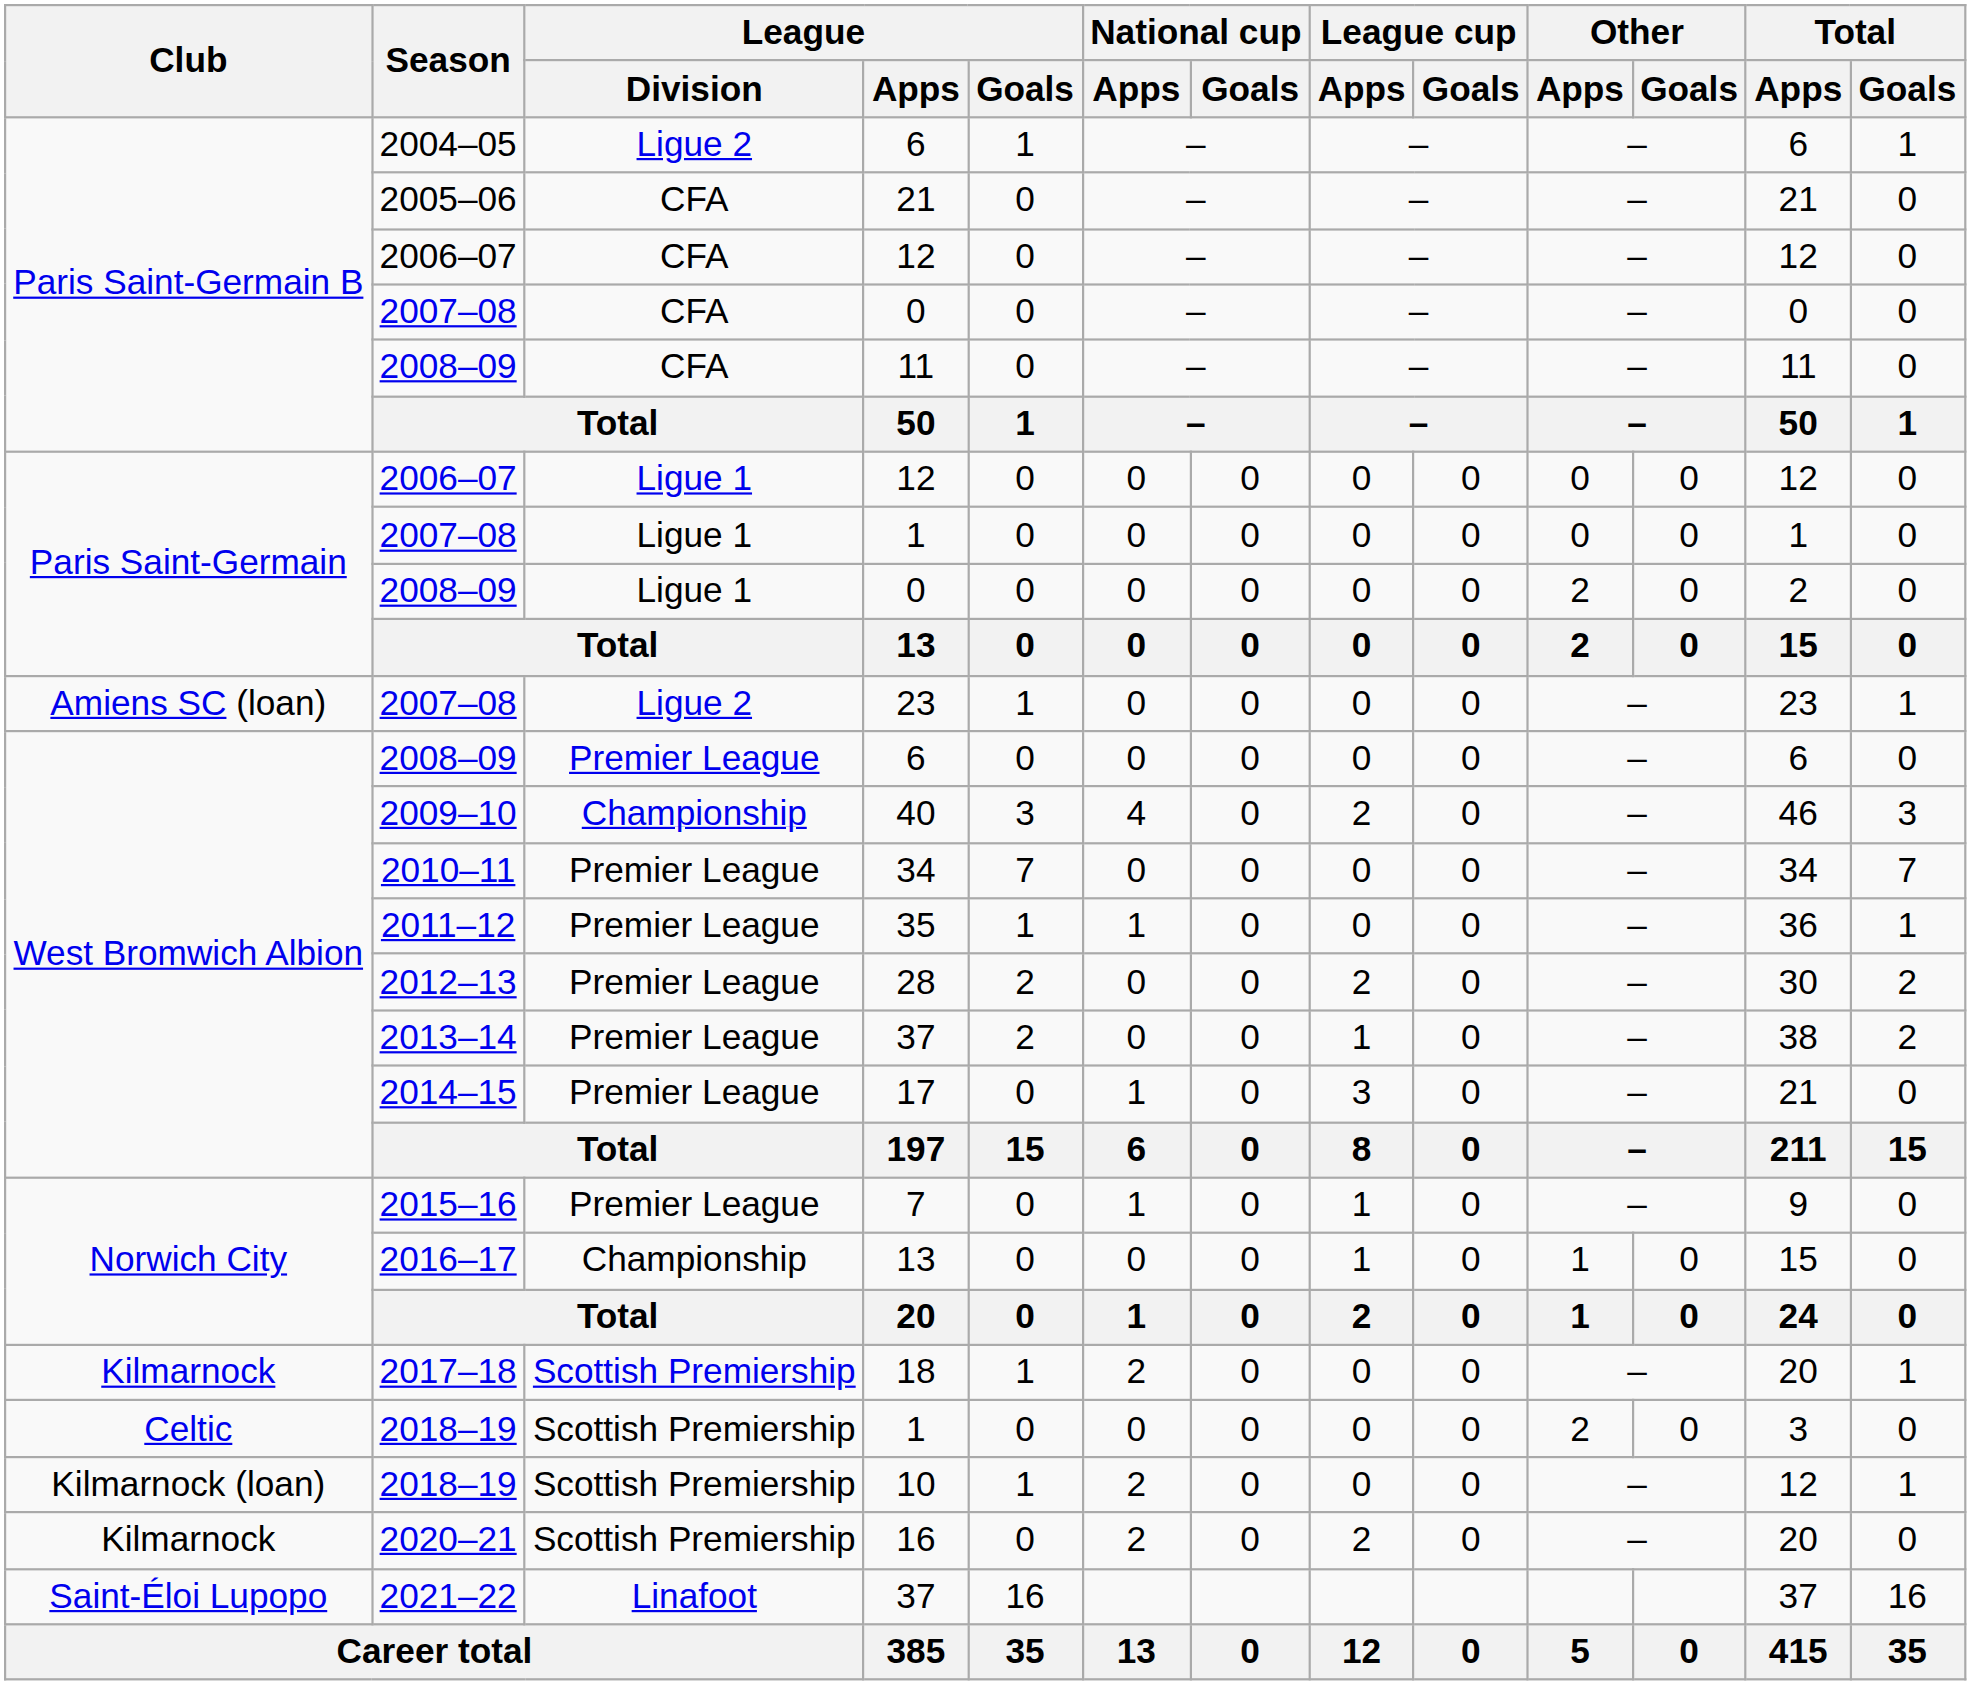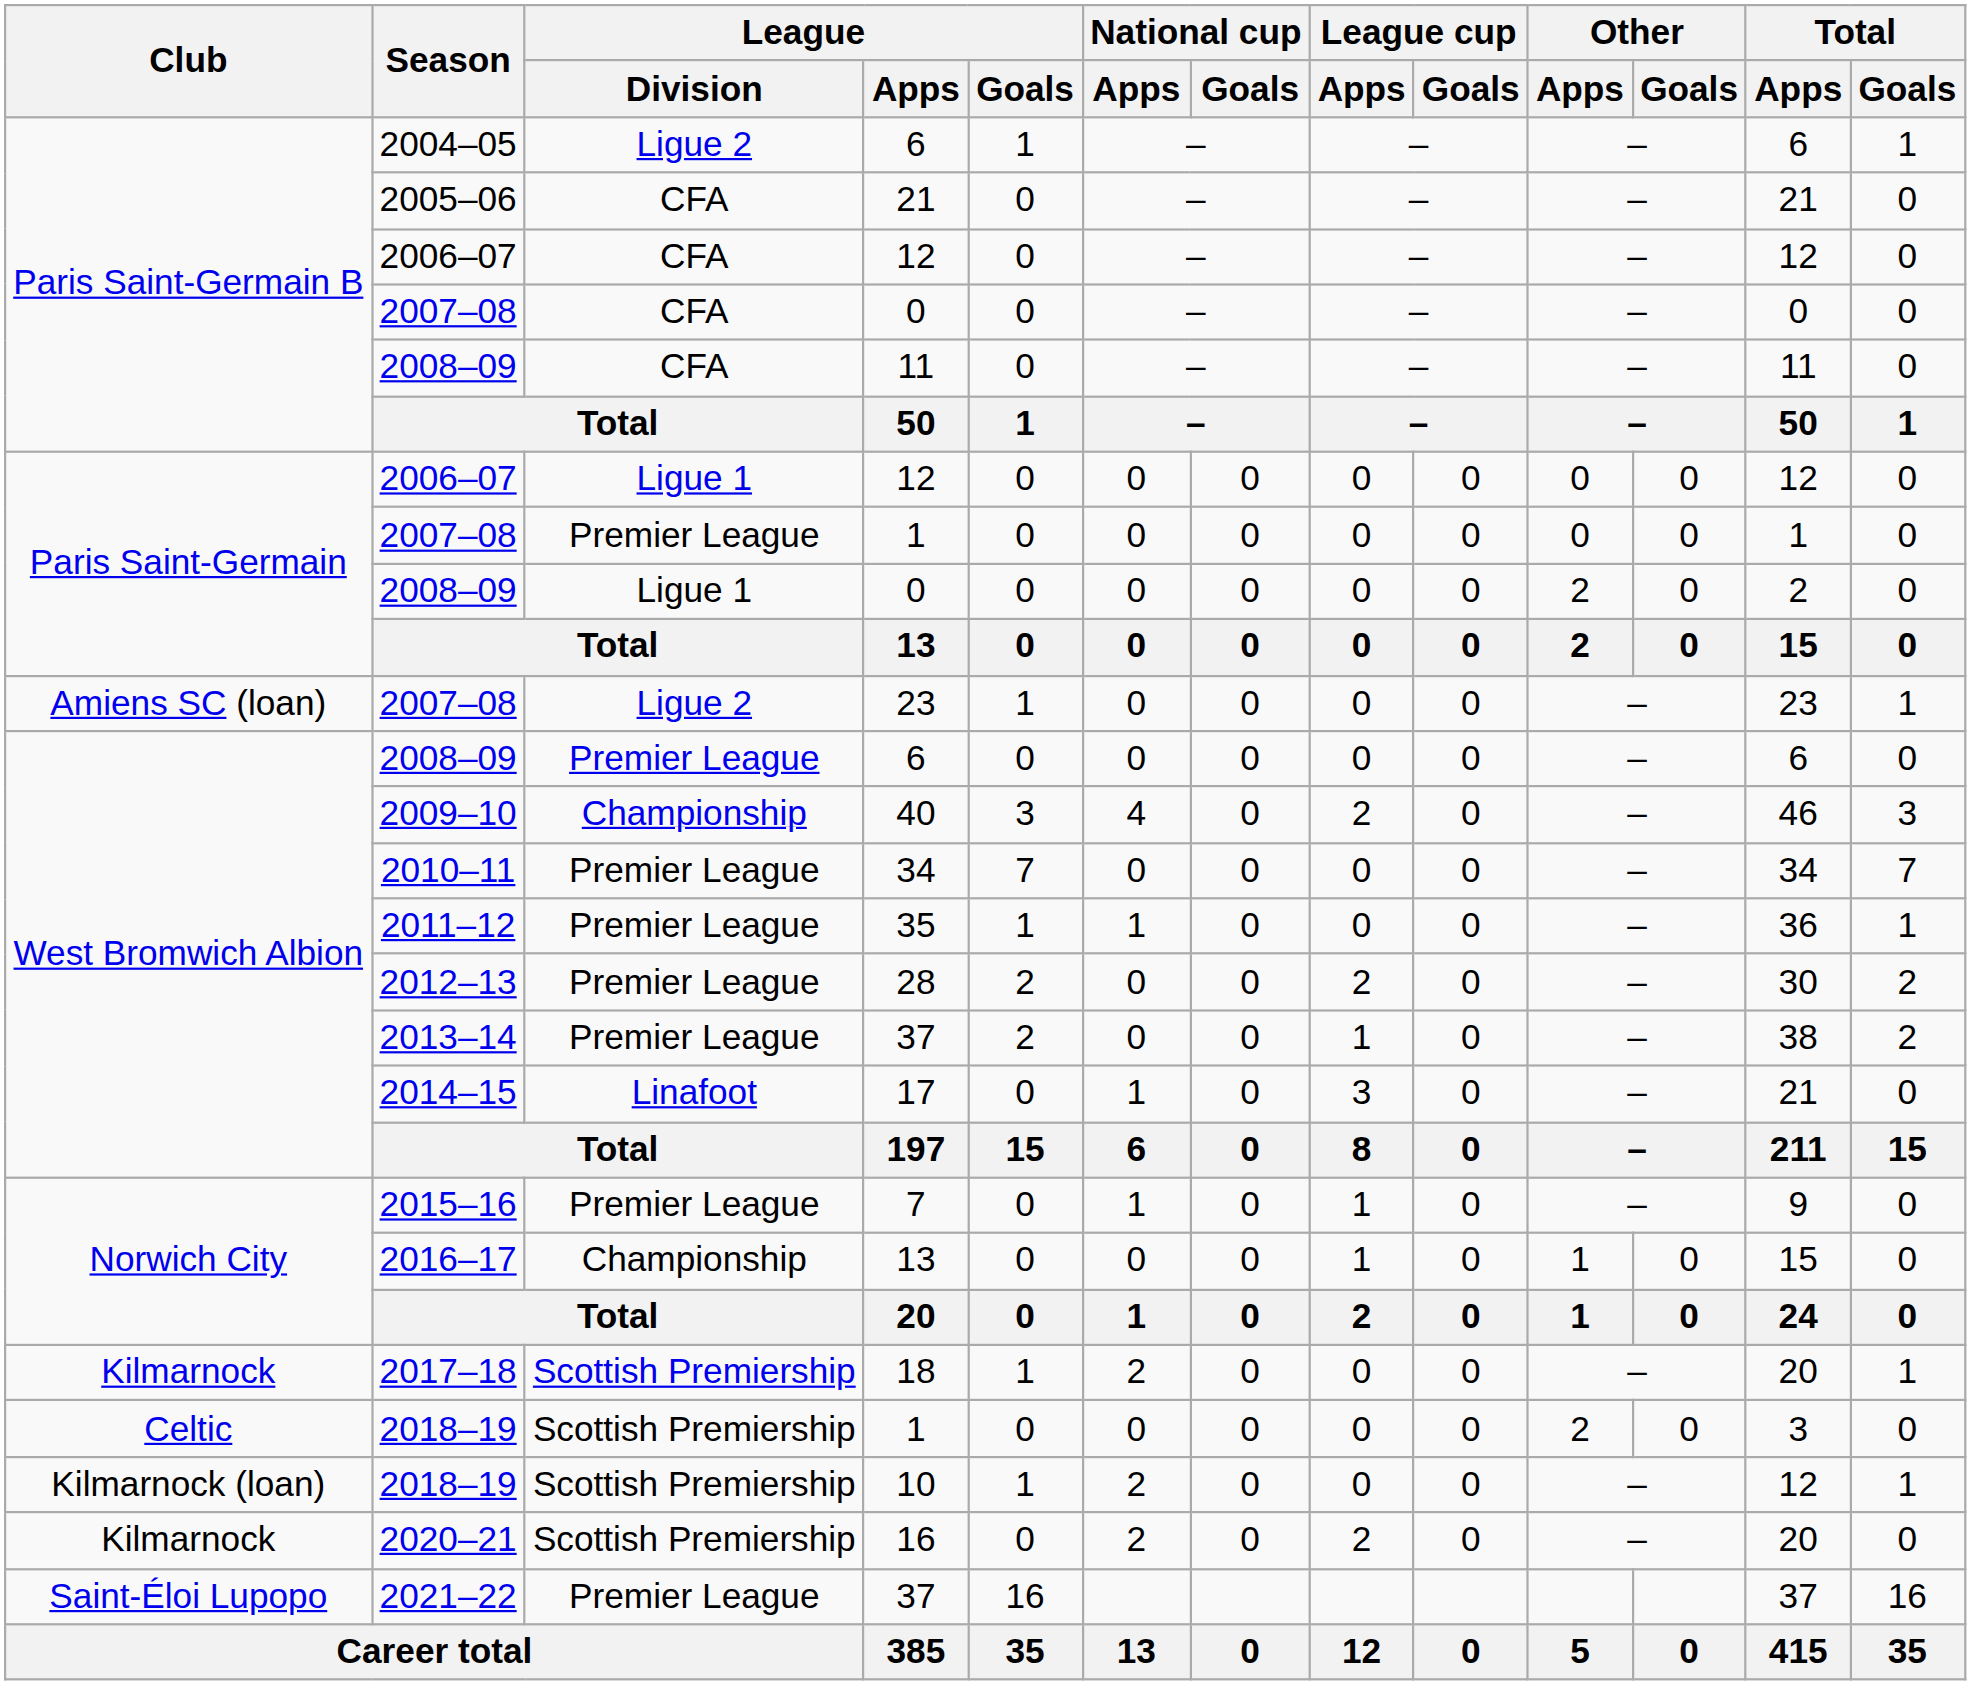 <table class="wikitable" style="text-align: center;">
 <tr>
 <th rowspan="2">Club</th>
 <th rowspan="2">Season</th>
 <th colspan="3">League</th>
 <th colspan="2">National cup</th>
 <th colspan="2">League cup</th>
 <th colspan="2">Other</th>
 <th colspan="2">Total</th>
 </tr>
 <tr>
 <th>Division</th>
 <th>Apps</th>
 <th>Goals</th>
 <th>Apps</th>
 <th>Goals</th>
 <th>Apps</th>
 <th>Goals</th>
 <th>Apps</th>
 <th>Goals</th>
 <th>Apps</th>
 <th>Goals</th>
 </tr>
 <tr>
 <td rowspan=6><a href='#'>Paris Saint-Germain B</a></td>
 <td>2004–05</td>
 <td><a href='#'>Ligue 2</a></td>
 <td>6</td>
 <td>1</td>
 <td colspan="2">–</td>
 <td colspan="2">–</td>
 <td colspan="2">–</td>
 <td>6</td>
 <td>1</td>
 </tr>
 <tr>
 <td>2005–06</td>
 <td>CFA</td>
 <td>21</td>
 <td>0</td>
 <td colspan="2">–</td>
 <td colspan="2">–</td>
 <td colspan="2">–</td>
 <td>21</td>
 <td>0</td>
 </tr>
 <tr>
 <td>2006–07</td>
 <td>CFA</td>
 <td>12</td>
 <td>0</td>
 <td colspan="2">–</td>
 <td colspan="2">–</td>
 <td colspan="2">–</td>
 <td>12</td>
 <td>0</td>
 </tr>
 <tr>
 <td><a href='#'>2007–08</a></td>
 <td>CFA</td>
 <td>0</td>
 <td>0</td>
 <td colspan="2">–</td>
 <td colspan="2">–</td>
 <td colspan="2">–</td>
 <td>0</td>
 <td>0</td>
 </tr>
 <tr>
 <td><a href='#'>2008–09</a></td>
 <td>CFA</td>
 <td>11</td>
 <td>0</td>
 <td colspan="2">–</td>
 <td colspan="2">–</td>
 <td colspan="2">–</td>
 <td>11</td>
 <td>0</td>
 </tr>
 <tr>
 <th colspan=2>Total</th>
 <th>50</th>
 <th>1</th>
 <th colspan="2">–</th>
 <th colspan="2">–</th>
 <th colspan="2">–</th>
 <th>50</th>
 <th>1</th>
 </tr>
 <tr>
 <td rowspan=4><a href='#'>Paris Saint-Germain</a></td>
 <td><a href='#'>2006–07</a></td>
 <td><a href='#'>Ligue 1</a></td>
 <td>12</td>
 <td>0</td>
 <td>0</td>
 <td>0</td>
 <td>0</td>
 <td>0</td>
 <td>0</td>
 <td>0</td>
 <td>12</td>
 <td>0</td>
 </tr>
 <tr>
 <td><a href='#'>2007–08</a></td>
-<td>Ligue 1</td>
+<td>Premier League</td>
 <td>1</td>
 <td>0</td>
 <td>0</td>
 <td>0</td>
 <td>0</td>
 <td>0</td>
 <td>0</td>
 <td>0</td>
 <td>1</td>
 <td>0</td>
 </tr>
 <tr>
 <td><a href='#'>2008–09</a></td>
 <td>Ligue 1</td>
 <td>0</td>
 <td>0</td>
 <td>0</td>
 <td>0</td>
 <td>0</td>
 <td>0</td>
 <td>2</td>
 <td>0</td>
 <td>2</td>
 <td>0</td>
 </tr>
 <tr>
 <th colspan=2>Total</th>
 <th>13</th>
 <th>0</th>
 <th>0</th>
 <th>0</th>
 <th>0</th>
 <th>0</th>
 <th>2</th>
 <th>0</th>
 <th>15</th>
 <th>0</th>
 </tr>
 <tr>
 <td><a href='#'>Amiens SC</a> (loan)</td>
 <td><a href='#'>2007–08</a></td>
 <td><a href='#'>Ligue 2</a></td>
 <td>23</td>
 <td>1</td>
 <td>0</td>
 <td>0</td>
 <td>0</td>
 <td>0</td>
 <td colspan="2">–</td>
 <td>23</td>
 <td>1</td>
 </tr>
 <tr>
 <td rowspan=8><a href='#'>West Bromwich Albion</a></td>
 <td><a href='#'>2008–09</a></td>
 <td><a href='#'>Premier League</a></td>
 <td>6</td>
 <td>0</td>
 <td>0</td>
 <td>0</td>
 <td>0</td>
 <td>0</td>
 <td colspan="2">–</td>
 <td>6</td>
 <td>0</td>
 </tr>
 <tr>
 <td><a href='#'>2009–10</a></td>
 <td><a href='#'>Championship</a></td>
 <td>40</td>
 <td>3</td>
 <td>4</td>
 <td>0</td>
 <td>2</td>
 <td>0</td>
 <td colspan="2">–</td>
 <td>46</td>
 <td>3</td>
 </tr>
 <tr>
 <td><a href='#'>2010–11</a></td>
 <td>Premier League</td>
 <td>34</td>
 <td>7</td>
 <td>0</td>
 <td>0</td>
 <td>0</td>
 <td>0</td>
 <td colspan="2">–</td>
 <td>34</td>
 <td>7</td>
 </tr>
 <tr>
 <td><a href='#'>2011–12</a></td>
 <td>Premier League</td>
 <td>35</td>
 <td>1</td>
 <td>1</td>
 <td>0</td>
 <td>0</td>
 <td>0</td>
 <td colspan="2">–</td>
 <td>36</td>
 <td>1</td>
 </tr>
 <tr>
 <td><a href='#'>2012–13</a></td>
 <td>Premier League</td>
 <td>28</td>
 <td>2</td>
 <td>0</td>
 <td>0</td>
 <td>2</td>
 <td>0</td>
 <td colspan="2">–</td>
 <td>30</td>
 <td>2</td>
 </tr>
 <tr>
 <td><a href='#'>2013–14</a></td>
 <td>Premier League</td>
 <td>37</td>
 <td>2</td>
 <td>0</td>
 <td>0</td>
 <td>1</td>
 <td>0</td>
 <td colspan="2">–</td>
 <td>38</td>
 <td>2</td>
 </tr>
 <tr>
 <td><a href='#'>2014–15</a></td>
-<td>Premier League</td>
+<td><a href='#'>Linafoot</a></td>
 <td>17</td>
 <td>0</td>
 <td>1</td>
 <td>0</td>
 <td>3</td>
 <td>0</td>
 <td colspan="2">–</td>
 <td>21</td>
 <td>0</td>
 </tr>
 <tr>
 <th colspan=2>Total</th>
 <th>197</th>
 <th>15</th>
 <th>6</th>
 <th>0</th>
 <th>8</th>
 <th>0</th>
 <th colspan="2">–</th>
 <th>211</th>
 <th>15</th>
 </tr>
 <tr>
 <td rowspan=3><a href='#'>Norwich City</a></td>
 <td><a href='#'>2015–16</a></td>
 <td>Premier League</td>
 <td>7</td>
 <td>0</td>
 <td>1</td>
 <td>0</td>
 <td>1</td>
 <td>0</td>
 <td colspan="2">–</td>
 <td>9</td>
 <td>0</td>
 </tr>
 <tr>
 <td><a href='#'>2016–17</a></td>
 <td>Championship</td>
 <td>13</td>
 <td>0</td>
 <td>0</td>
 <td>0</td>
 <td>1</td>
 <td>0</td>
 <td>1</td>
 <td>0</td>
 <td>15</td>
 <td>0</td>
 </tr>
 <tr>
 <th colspan=2>Total</th>
 <th>20</th>
 <th>0</th>
 <th>1</th>
 <th>0</th>
 <th>2</th>
 <th>0</th>
 <th>1</th>
 <th>0</th>
 <th>24</th>
 <th>0</th>
 </tr>
 <tr>
 <td><a href='#'>Kilmarnock</a></td>
 <td><a href='#'>2017–18</a></td>
 <td><a href='#'>Scottish Premiership</a></td>
 <td>18</td>
 <td>1</td>
 <td>2</td>
 <td>0</td>
 <td>0</td>
 <td>0</td>
 <td colspan="2">–</td>
 <td>20</td>
 <td>1</td>
 </tr>
 <tr>
 <td><a href='#'>Celtic</a></td>
 <td><a href='#'>2018–19</a></td>
 <td>Scottish Premiership</td>
 <td>1</td>
 <td>0</td>
 <td>0</td>
 <td>0</td>
 <td>0</td>
 <td>0</td>
 <td>2</td>
 <td>0</td>
 <td>3</td>
 <td>0</td>
 </tr>
 <tr>
 <td>Kilmarnock (loan)</td>
 <td><a href='#'>2018–19</a></td>
 <td>Scottish Premiership</td>
 <td>10</td>
 <td>1</td>
 <td>2</td>
 <td>0</td>
 <td>0</td>
 <td>0</td>
 <td colspan="2">–</td>
 <td>12</td>
 <td>1</td>
 </tr>
 <tr>
 <td>Kilmarnock</td>
 <td><a href='#'>2020–21</a></td>
 <td>Scottish Premiership</td>
 <td>16</td>
 <td>0</td>
 <td>2</td>
 <td>0</td>
 <td>2</td>
 <td>0</td>
 <td colspan="2">–</td>
 <td>20</td>
 <td>0</td>
 </tr>
 <tr>
 <td><a href='#'>Saint-Éloi Lupopo</a></td>
 <td><a href='#'>2021–22</a></td>
-<td><a href='#'>Linafoot</a></td>
+<td>Premier League</td>
 <td>37</td>
 <td>16</td>
 <td></td>
 <td></td>
 <td></td>
 <td></td>
 <td></td>
 <td></td>
 <td>37</td>
 <td>16</td>
 </tr>
 <tr>
 <th colspan="3">Career total</th>
 <th>385</th>
 <th>35</th>
 <th>13</th>
 <th>0</th>
 <th>12</th>
 <th>0</th>
 <th>5</th>
 <th>0</th>
 <th>415</th>
 <th>35</th>
 </tr>
 </table>
